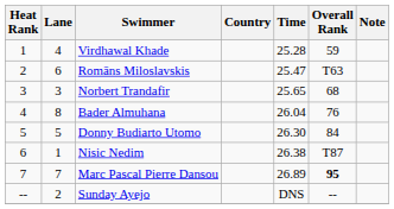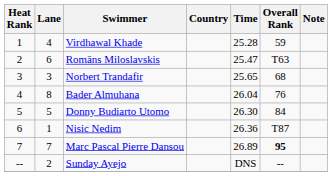 <table class="wikitable" style="text-align:center">
 <tr>
 <th>Heat <br>Rank</th>
 <th>Lane</th>
 <th>Swimmer</th>
 <th>Country</th>
 <th>Time</th>
 <th>Overall<br>Rank</th>
 <th>Note</th>
 </tr>
 <tr>
 <td>1</td>
 <td>4</td>
 <td align=left><a href='#'>Virdhawal Khade</a></td>
 <td align=left></td>
 <td>25.28</td>
 <td>59</td>
 <td></td>
 </tr>
 <tr>
 <td>2</td>
 <td>6</td>
 <td align=left><a href='#'>Romāns Miloslavskis</a></td>
 <td align=left></td>
 <td>25.47</td>
 <td>T63</td>
 <td></td>
 </tr>
 <tr>
 <td>3</td>
 <td>3</td>
 <td align=left><a href='#'>Norbert Trandafir</a></td>
 <td align=left></td>
 <td>25.65</td>
 <td>68</td>
 <td></td>
 </tr>
 <tr>
 <td>4</td>
 <td>8</td>
 <td align=left><a href='#'>Bader Almuhana</a></td>
 <td align=left></td>
 <td>26.04</td>
 <td>76</td>
 <td></td>
 </tr>
 <tr>
 <td>5</td>
 <td>5</td>
 <td align=left><a href='#'>Donny Budiarto Utomo</a></td>
 <td align=left></td>
 <td>26.30</td>
 <td>84</td>
 <td></td>
 </tr>
 <tr>
 <td>6</td>
 <td>1</td>
 <td align=left><a href='#'>Nisic Nedim</a></td>
 <td align=left></td>
-<td>26.38</td>
+<td>26.36</td>
 <td>T87</td>
 <td></td>
 </tr>
 <tr>
 <td>7</td>
 <td>7</td>
 <td align=left><a href='#'>Marc Pascal Pierre Dansou</a></td>
 <td align=left></td>
 <td>26.89</td>
 <td><strong>95</strong></td>
 <td></td>
 </tr>
 <tr>
 <td>--</td>
 <td>2</td>
 <td align=left><a href='#'>Sunday Ayejo</a></td>
 <td align=left></td>
 <td>DNS</td>
 <td>--</td>
 <td></td>
 </tr>
 <tr>
 </tr>
 </table>
